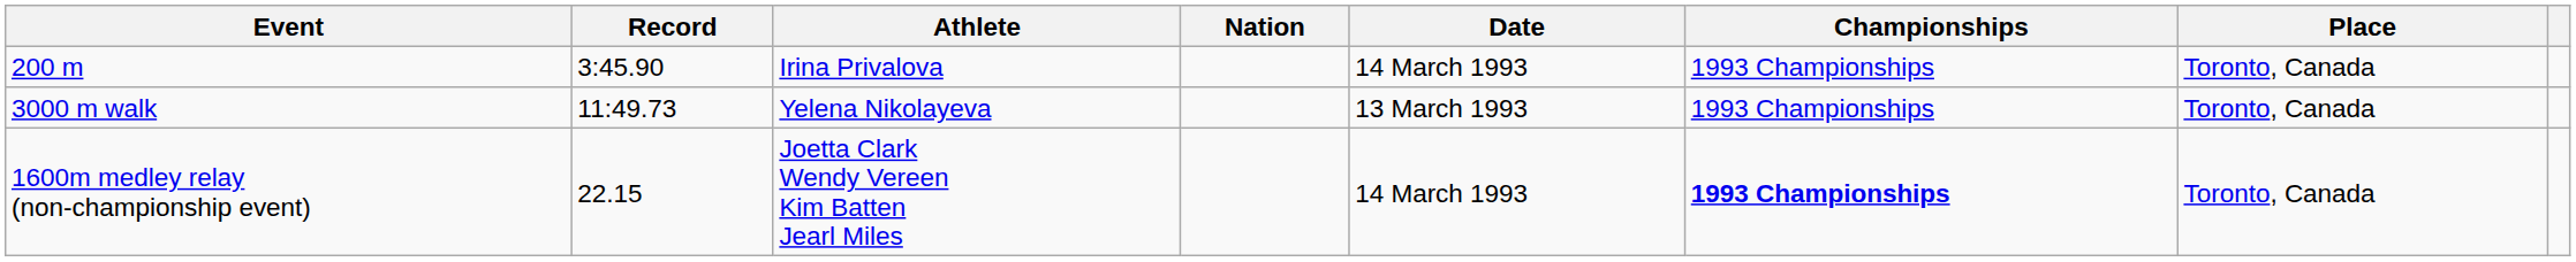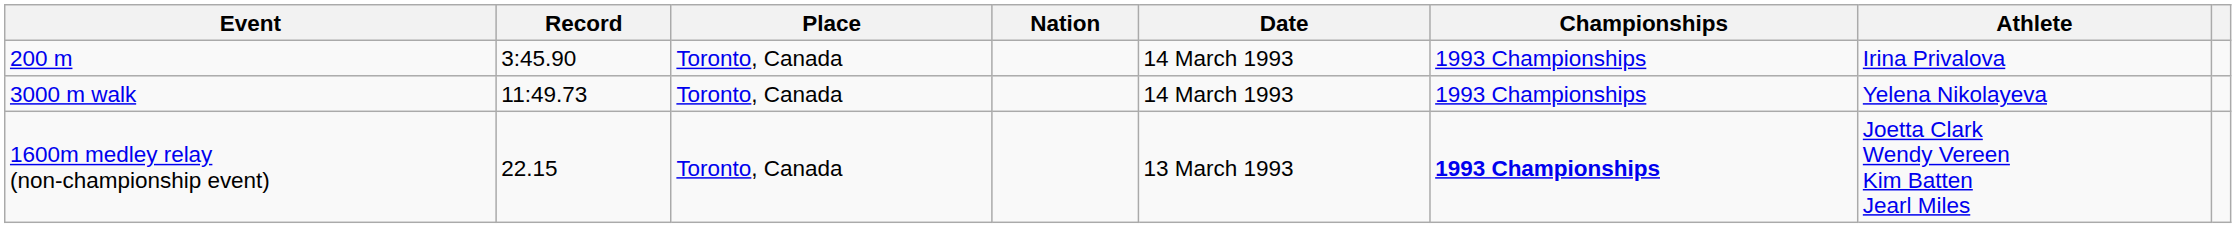 <table class="wikitable" style="font-size:95%; width: 95%">
 <tr>
 <th>Event</th>
 <th>Record</th>
-<th>Athlete</th>
+<th>Place</th>
 <th>Nation</th>
 <th>Date</th>
 <th>Championships</th>
-<th>Place</th>
+<th>Athlete</th>
 <th></th>
 </tr>
 <tr>
 <td><a href='#'>200 m</a></td>
 <td>3:45.90</td>
-<td><a href='#'>Irina Privalova</a></td>
+<td><a href='#'>Toronto</a>, Canada</td>
 <td></td>
 <td>14 March 1993</td>
 <td><a href='#'>1993 Championships</a></td>
-<td><a href='#'>Toronto</a>, Canada</td>
+<td><a href='#'>Irina Privalova</a></td>
 <td></td>
 </tr>
 <tr>
 <td><a href='#'>3000 m walk</a></td>
 <td>11:49.73</td>
+<td><a href='#'>Toronto</a>, Canada</td>
+<td></td>
+<td>14 March 1993</td>
+<td><a href='#'>1993 Championships</a></td>
 <td><a href='#'>Yelena Nikolayeva</a></td>
-<td></td>
-<td>13 March 1993</td>
-<td><a href='#'>1993 Championships</a></td>
-<td><a href='#'>Toronto</a>, Canada</td>
 <td></td>
 </tr>
 <tr>
 <td><a href='#'>1600m medley relay</a><br>(non-championship event)</td>
 <td>22.15</td>
+<td><a href='#'>Toronto</a>, Canada</td>
+<td></td>
+<td>13 March 1993</td>
+<td><strong><a href='#'>1993 Championships</a></strong></td>
 <td><a href='#'>Joetta Clark</a><br><a href='#'>Wendy Vereen</a><br><a href='#'>Kim Batten</a><br><a href='#'>Jearl Miles</a></td>
-<td></td>
-<td>14 March 1993</td>
-<td><strong><a href='#'>1993 Championships</a></strong></td>
-<td><a href='#'>Toronto</a>, Canada</td>
 <td></td>
 </tr>
 </table>
